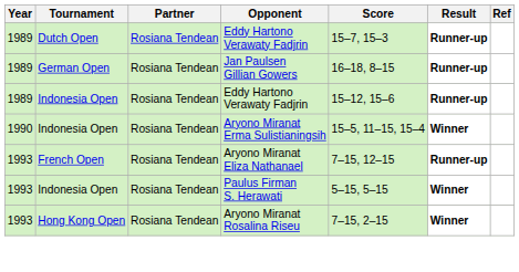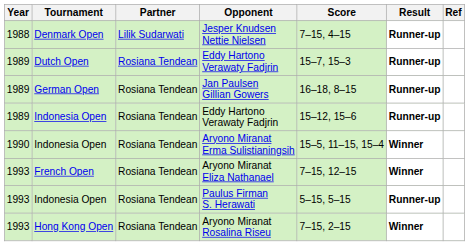 <table class="sortable wikitable" style="font-size: 90%;">
 <tr>
 <th>Year</th>
 <th>Tournament</th>
 <th>Partner</th>
 <th>Opponent</th>
 <th>Score</th>
 <th>Result</th>
 <th>Ref</th>
+</tr>
+<tr style="background:#D4F1C5">
+<td align="center">1988</td>
+<td align="left"><a href='#'>Denmark Open</a></td>
+<td align="left"> <a href='#'>Lilik Sudarwati</a></td>
+<td align="left"> <a href='#'>Jesper Knudsen</a> <br>  <a href='#'>Nettie Nielsen</a></td>
+<td align="left">7–15, 4–15</td>
+<td style="text-align:left; background:white"> <strong>Runner-up</strong></td>
+<td style="text-align:center; background:white"></td>
 </tr>
 <tr style="background:#D4F1C5">
 <td align="center">1989</td>
 <td align="left"><a href='#'>Dutch Open</a></td>
 <td align="left"> <a href='#'>Rosiana Tendean</a></td>
 <td align="left"> <a href='#'>Eddy Hartono</a> <br>  <a href='#'>Verawaty Fadjrin</a></td>
 <td align="left">15–7, 15–3</td>
 <td style="text-align:left; background:white"> <strong>Runner-up</strong></td>
 <td style="text-align:center; background:white"></td>
 </tr>
 <tr style="background:#D4F1C5">
 <td align="center">1989</td>
 <td align="left"><a href='#'>German Open</a></td>
 <td align="left"> Rosiana Tendean</td>
 <td align="left"> <a href='#'>Jan Paulsen</a> <br>  <a href='#'>Gillian Gowers</a></td>
 <td align="left">16–18, 8–15</td>
 <td style="text-align:left; background:white"> <strong>Runner-up</strong></td>
 <td style="text-align:center; background:white"></td>
 </tr>
 <tr style="background:#D4F1C5">
 <td align="center">1989</td>
 <td align="left"><a href='#'>Indonesia Open</a></td>
 <td align="left"> Rosiana Tendean</td>
 <td align="left"> Eddy Hartono <br>  Verawaty Fadjrin</td>
 <td align="left">15–12, 15–6</td>
 <td style="text-align:left; background:white"> <strong>Runner-up</strong></td>
 <td style="text-align:center; background:white"></td>
 </tr>
 <tr style="background:#D4F1C5">
 <td align="center">1990</td>
 <td align="left">Indonesia Open</td>
 <td align="left"> Rosiana Tendean</td>
 <td align="left"> <a href='#'>Aryono Miranat</a> <br>  <a href='#'>Erma Sulistianingsih</a></td>
 <td align="left">15–5, 11–15, 15–4</td>
 <td style="text-align:left; background:white"> <strong>Winner</strong></td>
 <td style="text-align:center; background:white"></td>
 </tr>
 <tr style="background:#D4F1C5">
 <td align="center">1993</td>
 <td align="left"><a href='#'>French Open</a></td>
 <td align="left"> Rosiana Tendean</td>
 <td align="left"> Aryono Miranat <br>  <a href='#'>Eliza Nathanael</a></td>
 <td align="left">7–15, 12–15</td>
-<td style="text-align:left; background:white"> <strong>Runner-up</strong></td>
+<td style="text-align:left; background:white"> <strong>Winner</strong></td>
 <td style="text-align:center; background:white"></td>
 </tr>
 <tr style="background:#D4F1C5">
 <td align="center">1993</td>
 <td align="left">Indonesia Open</td>
 <td align="left"> Rosiana Tendean</td>
 <td align="left"> <a href='#'>Paulus Firman</a> <br>  <a href='#'>S. Herawati</a></td>
 <td align="left">5–15, 5–15</td>
-<td style="text-align:left; background:white"> <strong>Winner</strong></td>
+<td style="text-align:left; background:white"> <strong>Runner-up</strong></td>
 <td style="text-align:center; background:white"></td>
 </tr>
 <tr style="background:#D4F1C5">
 <td align="center">1993</td>
 <td align="left"><a href='#'>Hong Kong Open</a></td>
 <td align="left"> Rosiana Tendean</td>
 <td align="left"> Aryono Miranat <br>  <a href='#'>Rosalina Riseu</a></td>
 <td align="left">7–15, 2–15</td>
 <td style="text-align:left; background:white"> <strong>Winner</strong></td>
 <td style="text-align:center; background:white"></td>
 </tr>
 </table>
